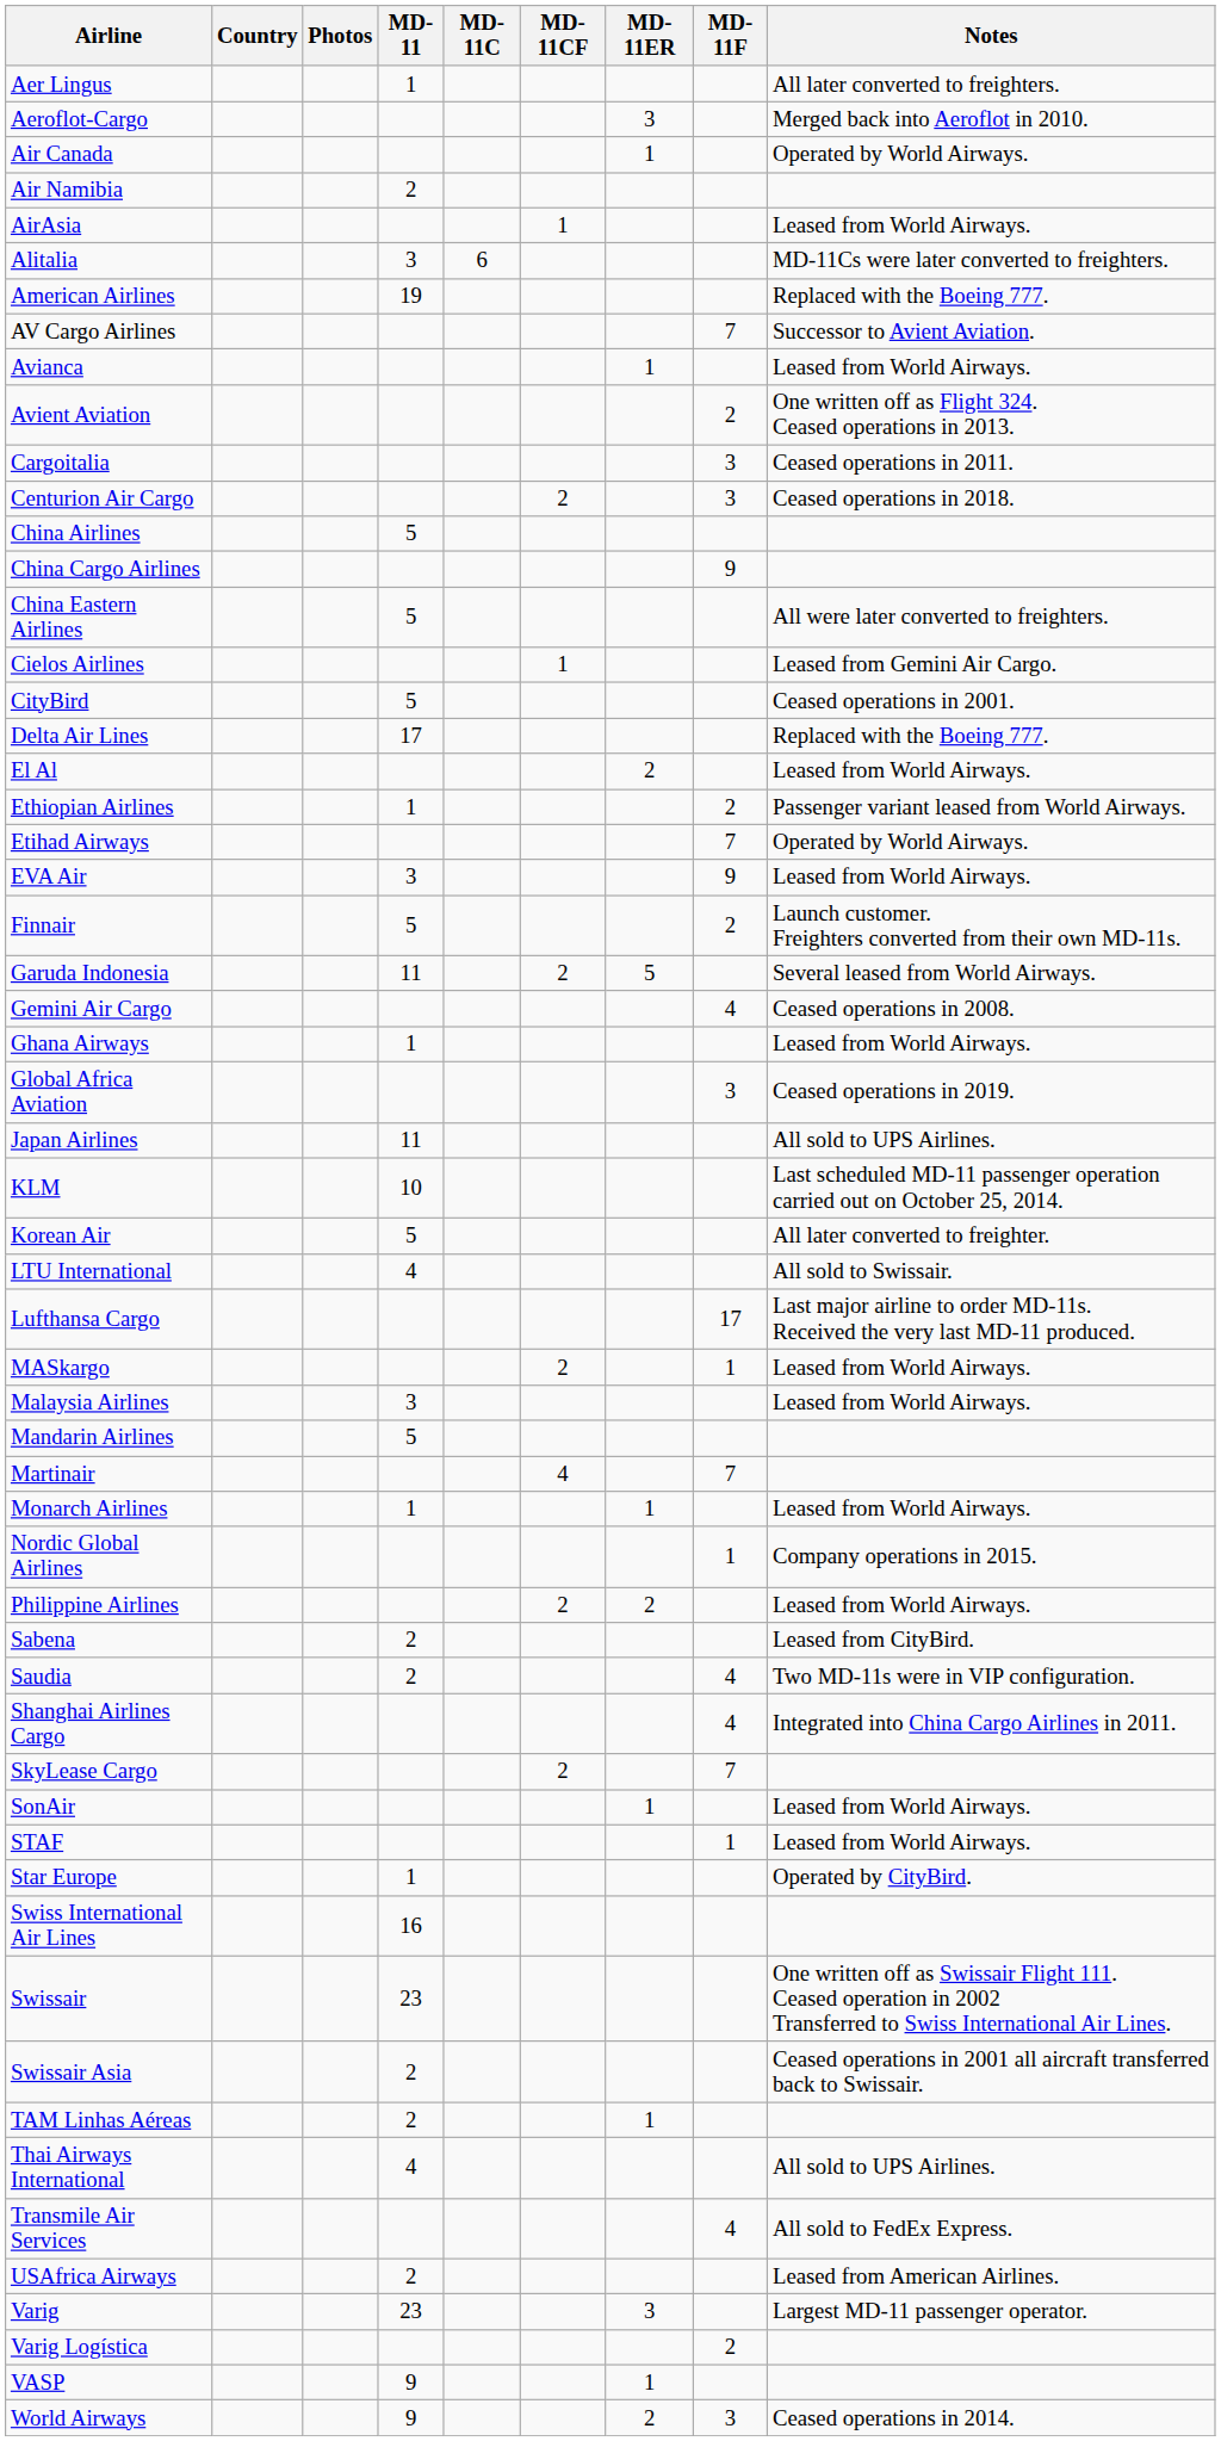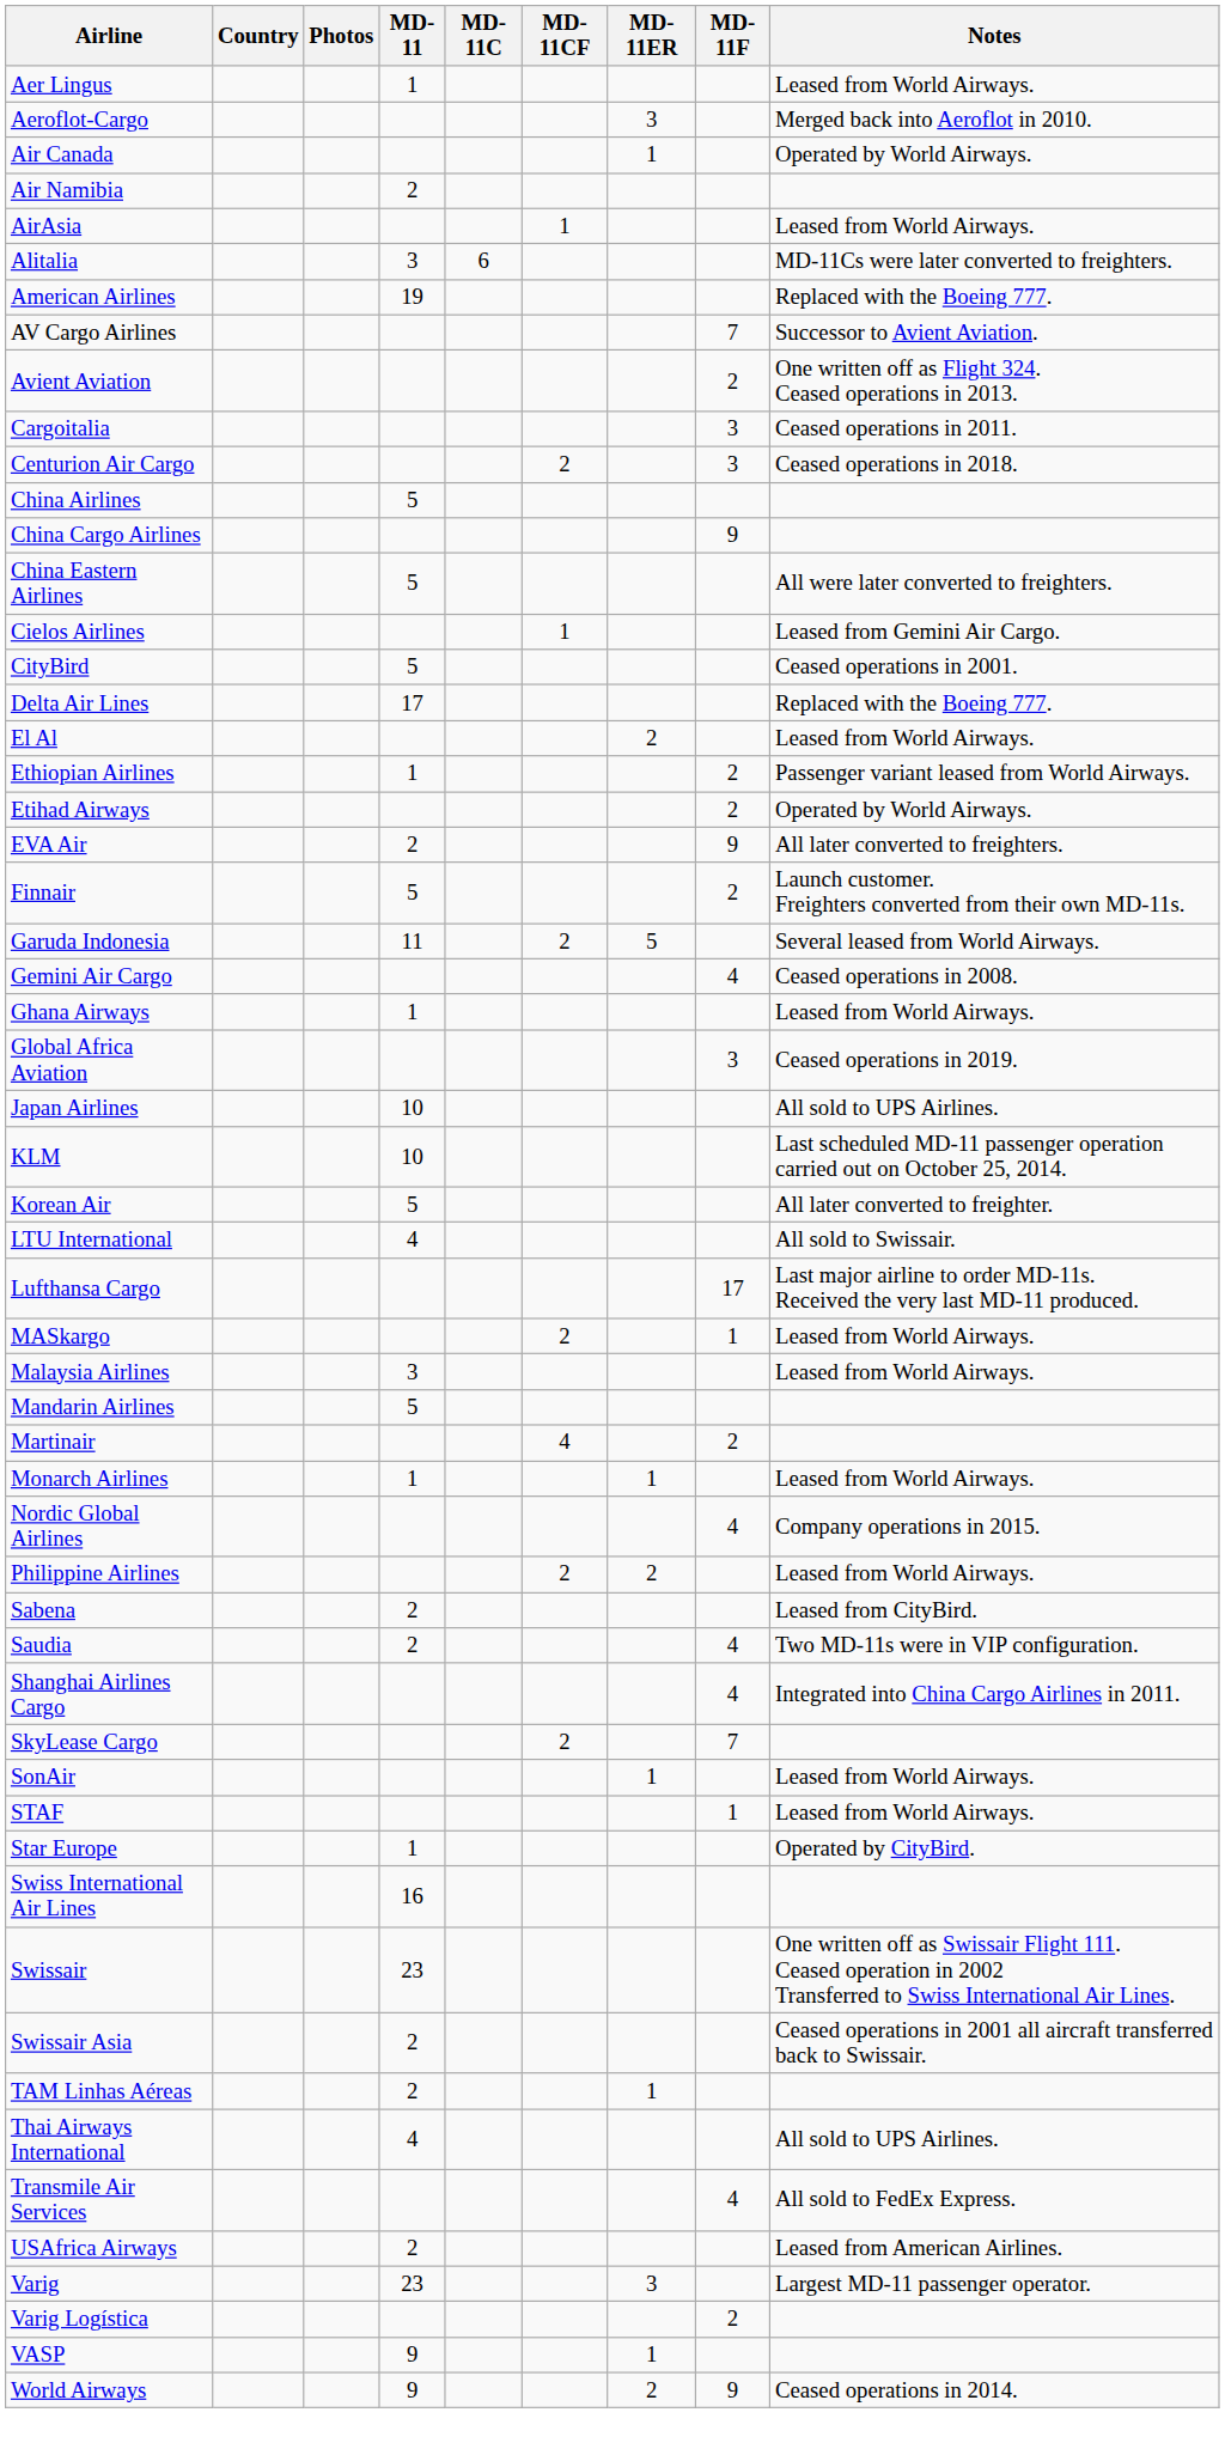 <table class="wikitable sortable">
 <tr>
 <th>Airline</th>
 <th Photos>Country</th>
 <th>Photos</th>
 <th>MD-11</th>
 <th>MD-11C</th>
 <th>MD-11CF</th>
 <th>MD-11ER</th>
 <th>MD-11F</th>
 <th class="unsortable">Notes</th>
 </tr>
 <tr>
 <td><a href='#'>Aer Lingus</a></td>
 <td align=center></td>
 <td></td>
 <td align=center>1</td>
 <td></td>
 <td></td>
 <td></td>
 <td></td>
-<td>All later converted to freighters.</td>
+<td>Leased from World Airways.</td>
 </tr>
 <tr>
 <td><a href='#'>Aeroflot-Cargo</a></td>
 <td align=center></td>
 <td></td>
 <td></td>
 <td></td>
 <td></td>
 <td align=center>3</td>
 <td></td>
 <td>Merged back into <a href='#'>Aeroflot</a> in 2010.</td>
 </tr>
 <tr>
 <td><a href='#'>Air Canada</a></td>
 <td align=center></td>
 <td></td>
 <td></td>
 <td></td>
 <td></td>
 <td align=center>1</td>
 <td></td>
 <td>Operated by World Airways.</td>
 </tr>
 <tr>
 <td><a href='#'>Air Namibia</a></td>
 <td align=center></td>
 <td></td>
 <td align=center>2</td>
 <td></td>
 <td></td>
 <td></td>
 <td></td>
 <td></td>
 </tr>
 <tr>
 <td><a href='#'>AirAsia</a></td>
 <td align=center></td>
 <td></td>
 <td></td>
 <td></td>
 <td align=center>1</td>
 <td></td>
 <td></td>
 <td>Leased from World Airways.</td>
 </tr>
 <tr>
 <td><a href='#'>Alitalia</a></td>
 <td align=center></td>
 <td></td>
 <td align=center>3</td>
 <td align=center>6</td>
 <td></td>
 <td></td>
 <td></td>
 <td>MD-11Cs were later converted to freighters.</td>
 </tr>
 <tr>
 <td><a href='#'>American Airlines</a></td>
 <td align=center></td>
 <td></td>
 <td align=center>19</td>
 <td></td>
 <td></td>
 <td></td>
 <td></td>
 <td>Replaced with the <a href='#'>Boeing 777</a>.</td>
 </tr>
 <tr>
 <td>AV Cargo Airlines</td>
 <td align=center></td>
 <td></td>
 <td></td>
 <td></td>
 <td></td>
 <td></td>
 <td align=center>7</td>
 <td>Successor to <a href='#'>Avient Aviation</a>.</td>
-</tr>
-<tr>
-<td><a href='#'>Avianca</a></td>
-<td align=center></td>
-<td></td>
-<td></td>
-<td></td>
-<td></td>
-<td align=center>1</td>
-<td></td>
-<td>Leased from World Airways.</td>
 </tr>
 <tr>
 <td><a href='#'>Avient Aviation</a></td>
 <td align=center></td>
 <td></td>
 <td></td>
 <td></td>
 <td></td>
 <td></td>
 <td align=center>2</td>
 <td>One written off as <a href='#'>Flight 324</a>. <br> Ceased operations in 2013.</td>
 </tr>
 <tr>
 <td><a href='#'>Cargoitalia</a></td>
 <td align=center></td>
 <td></td>
 <td></td>
 <td></td>
 <td></td>
 <td></td>
 <td align=center>3</td>
 <td>Ceased operations in 2011.</td>
 </tr>
 <tr>
 <td><a href='#'>Centurion Air Cargo</a></td>
 <td align=center></td>
 <td></td>
 <td></td>
 <td></td>
 <td align=center>2</td>
 <td></td>
 <td align=center>3</td>
 <td>Ceased operations in 2018.</td>
 </tr>
 <tr>
 <td><a href='#'>China Airlines</a></td>
 <td align=center></td>
 <td></td>
 <td align=center>5</td>
 <td></td>
 <td></td>
 <td></td>
 <td></td>
 <td></td>
 </tr>
 <tr>
 <td><a href='#'>China Cargo Airlines</a></td>
 <td align=center></td>
 <td></td>
 <td></td>
 <td></td>
 <td></td>
 <td></td>
 <td align=center>9</td>
 <td></td>
 </tr>
 <tr>
 <td><a href='#'>China Eastern Airlines</a></td>
 <td align=center></td>
 <td></td>
 <td align=center>5</td>
 <td></td>
 <td></td>
 <td></td>
 <td></td>
 <td>All were later converted to freighters.</td>
 </tr>
 <tr>
 <td><a href='#'>Cielos Airlines</a></td>
 <td align=center></td>
 <td></td>
 <td></td>
 <td></td>
 <td align=center>1</td>
 <td></td>
 <td></td>
 <td>Leased from Gemini Air Cargo.</td>
 </tr>
 <tr>
 <td><a href='#'>CityBird</a></td>
 <td align=center></td>
 <td></td>
 <td align=center>5</td>
 <td></td>
 <td></td>
 <td></td>
 <td></td>
 <td>Ceased operations in 2001.</td>
 </tr>
 <tr>
 <td><a href='#'>Delta Air Lines</a></td>
 <td align=center></td>
 <td></td>
 <td align=center>17</td>
 <td></td>
 <td></td>
 <td></td>
 <td></td>
 <td>Replaced with the <a href='#'>Boeing 777</a>.</td>
 </tr>
 <tr>
 <td><a href='#'>El Al</a></td>
 <td align=center></td>
 <td></td>
 <td></td>
 <td></td>
 <td></td>
 <td align=center>2</td>
 <td></td>
 <td>Leased from World Airways.</td>
 </tr>
 <tr>
 <td><a href='#'>Ethiopian Airlines</a></td>
 <td align=center></td>
 <td></td>
 <td align=center>1</td>
 <td></td>
 <td></td>
 <td></td>
 <td align=center>2</td>
 <td>Passenger variant leased from World Airways.</td>
 </tr>
 <tr>
 <td><a href='#'>Etihad Airways</a></td>
 <td align=center></td>
 <td></td>
 <td></td>
 <td></td>
 <td></td>
 <td></td>
-<td align=center>7</td>
+<td align=center>2</td>
 <td>Operated by World Airways.</td>
 </tr>
 <tr>
 <td><a href='#'>EVA Air</a></td>
 <td align=center></td>
 <td></td>
-<td align=center>3</td>
+<td align=center>2</td>
 <td></td>
 <td></td>
 <td></td>
 <td align=center>9</td>
-<td>Leased from World Airways.</td>
+<td>All later converted to freighters.</td>
 </tr>
 <tr>
 <td><a href='#'>Finnair</a></td>
 <td align=center></td>
 <td></td>
 <td align=center>5</td>
 <td></td>
 <td></td>
 <td></td>
 <td align=center>2</td>
 <td>Launch customer. <br> Freighters converted from their own MD-11s.</td>
 </tr>
 <tr>
 <td><a href='#'>Garuda Indonesia</a></td>
 <td align=center></td>
 <td></td>
 <td align=center>11</td>
 <td></td>
 <td align=center>2</td>
 <td align=center>5</td>
 <td></td>
 <td>Several leased from World Airways.</td>
 </tr>
 <tr>
 <td><a href='#'>Gemini Air Cargo</a></td>
 <td align=center></td>
 <td></td>
 <td></td>
 <td></td>
 <td></td>
 <td></td>
 <td align=center>4</td>
 <td>Ceased operations in 2008.</td>
 </tr>
 <tr>
 <td><a href='#'>Ghana Airways</a></td>
 <td align=center></td>
 <td></td>
 <td align=center>1</td>
 <td></td>
 <td></td>
 <td></td>
 <td></td>
 <td>Leased from World Airways.</td>
 </tr>
 <tr>
 <td><a href='#'>Global Africa Aviation</a></td>
 <td align=center></td>
 <td></td>
 <td></td>
 <td></td>
 <td></td>
 <td></td>
 <td align=center>3</td>
 <td>Ceased operations in 2019.</td>
 </tr>
 <tr>
 <td><a href='#'>Japan Airlines</a></td>
 <td align=center></td>
 <td></td>
-<td align=center>11</td>
+<td align=center>10</td>
 <td></td>
 <td></td>
 <td></td>
 <td></td>
 <td>All sold to UPS Airlines.</td>
 </tr>
 <tr>
 <td><a href='#'>KLM</a></td>
 <td align=center></td>
 <td></td>
 <td align=center>10</td>
 <td></td>
 <td></td>
 <td></td>
 <td></td>
 <td>Last scheduled MD-11 passenger operation carried out on October 25, 2014.</td>
 </tr>
 <tr>
 <td><a href='#'>Korean Air</a></td>
 <td align=center></td>
 <td></td>
 <td align=center>5</td>
 <td></td>
 <td></td>
 <td></td>
 <td></td>
 <td>All later converted to freighter.</td>
 </tr>
 <tr>
 <td><a href='#'>LTU International</a></td>
 <td align=center></td>
 <td></td>
 <td align=center>4</td>
 <td></td>
 <td></td>
 <td></td>
 <td></td>
 <td>All sold to Swissair.</td>
 </tr>
 <tr>
 <td><a href='#'>Lufthansa Cargo</a></td>
 <td align=center></td>
 <td></td>
 <td></td>
 <td></td>
 <td></td>
 <td></td>
 <td align=center>17</td>
 <td>Last major airline to order MD-11s. <br> Received the very last MD-11 produced.</td>
 </tr>
 <tr>
 <td><a href='#'>MASkargo</a></td>
 <td align=center></td>
 <td></td>
 <td></td>
 <td></td>
 <td align=center>2</td>
 <td></td>
 <td align=center>1</td>
 <td>Leased from World Airways.</td>
 </tr>
 <tr>
 <td><a href='#'>Malaysia Airlines</a></td>
 <td align=center></td>
 <td></td>
 <td align=center>3</td>
 <td></td>
 <td></td>
 <td></td>
 <td></td>
 <td>Leased from World Airways.</td>
 </tr>
 <tr>
 <td><a href='#'>Mandarin Airlines</a></td>
 <td align=center></td>
 <td></td>
 <td align=center>5</td>
 <td></td>
 <td></td>
 <td></td>
 <td></td>
 <td></td>
 </tr>
 <tr>
 <td><a href='#'>Martinair</a></td>
 <td align=center></td>
 <td></td>
 <td></td>
 <td></td>
 <td align=center>4</td>
 <td></td>
-<td align=center>7</td>
+<td align=center>2</td>
 <td></td>
 </tr>
 <tr>
 <td><a href='#'>Monarch Airlines</a></td>
 <td align=center></td>
 <td></td>
 <td align=center>1</td>
 <td></td>
 <td></td>
 <td align=center>1</td>
 <td></td>
 <td>Leased from World Airways.</td>
 </tr>
 <tr>
 <td><a href='#'>Nordic Global Airlines</a></td>
 <td align=center></td>
 <td></td>
 <td></td>
 <td></td>
 <td></td>
 <td></td>
-<td align=center>1</td>
+<td align=center>4</td>
 <td>Company operations in 2015.</td>
 </tr>
 <tr>
 <td><a href='#'>Philippine Airlines</a></td>
 <td align=center></td>
 <td></td>
 <td></td>
 <td></td>
 <td align=center>2</td>
 <td align=center>2</td>
 <td></td>
 <td>Leased from World Airways.</td>
 </tr>
 <tr>
 <td><a href='#'>Sabena</a></td>
 <td align=center></td>
 <td></td>
 <td align=center>2</td>
 <td></td>
 <td></td>
 <td></td>
 <td></td>
 <td>Leased from CityBird.</td>
 </tr>
 <tr>
 <td><a href='#'>Saudia</a></td>
 <td align=center></td>
 <td></td>
 <td align=center>2</td>
 <td></td>
 <td></td>
 <td></td>
 <td align=center>4</td>
 <td>Two MD-11s were in VIP configuration.</td>
 </tr>
 <tr>
 <td><a href='#'>Shanghai Airlines Cargo</a></td>
 <td align=center></td>
 <td></td>
 <td></td>
 <td></td>
 <td></td>
 <td></td>
 <td align=center>4</td>
 <td>Integrated into <a href='#'>China Cargo Airlines</a> in 2011.</td>
 </tr>
 <tr>
 <td><a href='#'>SkyLease Cargo</a></td>
 <td align=center></td>
 <td></td>
 <td></td>
 <td></td>
 <td align=center>2</td>
 <td></td>
 <td align=center>7</td>
 <td></td>
 </tr>
 <tr>
 <td><a href='#'>SonAir</a></td>
 <td align=center></td>
 <td></td>
 <td></td>
 <td></td>
 <td></td>
 <td align=center>1</td>
 <td></td>
 <td>Leased from World Airways.</td>
 </tr>
 <tr>
 <td><a href='#'>STAF</a></td>
 <td align=center></td>
 <td></td>
 <td></td>
 <td></td>
 <td></td>
 <td></td>
 <td align=center>1</td>
 <td>Leased from World Airways.</td>
 </tr>
 <tr>
 <td><a href='#'>Star Europe</a></td>
 <td align=center></td>
 <td></td>
 <td align=center>1</td>
 <td></td>
 <td></td>
 <td></td>
 <td></td>
 <td>Operated by <a href='#'>CityBird</a>.</td>
 </tr>
 <tr>
 <td><a href='#'>Swiss International Air Lines</a></td>
 <td align=center></td>
 <td></td>
 <td align=center>16</td>
 <td></td>
 <td></td>
 <td></td>
 <td></td>
 <td></td>
 </tr>
 <tr>
 <td><a href='#'>Swissair</a></td>
 <td align=center></td>
 <td></td>
 <td align=center>23</td>
 <td></td>
 <td></td>
 <td></td>
 <td></td>
 <td>One written off as <a href='#'>Swissair Flight 111</a>. <br> Ceased operation in 2002 <br> Transferred to <a href='#'>Swiss International Air Lines</a>.</td>
 </tr>
 <tr>
 <td><a href='#'>Swissair Asia</a></td>
 <td align=center></td>
 <td></td>
 <td align=center>2</td>
 <td></td>
 <td></td>
 <td></td>
 <td></td>
 <td>Ceased operations in 2001 all aircraft  transferred back to Swissair.</td>
 </tr>
 <tr>
 <td><a href='#'>TAM Linhas Aéreas</a></td>
 <td align=center></td>
 <td></td>
 <td align=center>2</td>
 <td></td>
 <td></td>
 <td align=center>1</td>
 <td></td>
 <td></td>
 </tr>
 <tr>
 <td><a href='#'>Thai Airways International</a></td>
 <td align=center></td>
 <td></td>
 <td align=center>4</td>
 <td></td>
 <td></td>
 <td></td>
 <td></td>
 <td>All sold to UPS Airlines.</td>
 </tr>
 <tr>
 <td><a href='#'>Transmile Air Services</a></td>
 <td align=center></td>
 <td></td>
 <td></td>
 <td></td>
 <td></td>
 <td></td>
 <td align=center>4</td>
 <td>All sold to FedEx Express.</td>
 </tr>
 <tr>
 <td><a href='#'>USAfrica Airways</a></td>
 <td align=center></td>
 <td></td>
 <td align=center>2</td>
 <td></td>
 <td></td>
 <td></td>
 <td></td>
 <td>Leased from American Airlines.</td>
 </tr>
 <tr>
 <td><a href='#'>Varig</a></td>
 <td align=center></td>
 <td></td>
 <td align=center>23</td>
 <td></td>
 <td></td>
 <td align=center>3</td>
 <td></td>
 <td>Largest MD-11 passenger operator.</td>
 </tr>
 <tr>
 <td><a href='#'>Varig Logística</a></td>
 <td align=center></td>
 <td></td>
 <td></td>
 <td></td>
 <td></td>
 <td></td>
 <td align=center>2</td>
 <td></td>
 </tr>
 <tr>
 <td><a href='#'>VASP</a></td>
 <td align=center></td>
 <td></td>
 <td align=center>9</td>
 <td></td>
 <td></td>
 <td align=center>1</td>
 <td></td>
 <td></td>
 </tr>
 <tr>
 <td><a href='#'>World Airways</a></td>
 <td align=center></td>
 <td></td>
 <td align=center>9</td>
 <td></td>
 <td></td>
 <td align=center>2</td>
-<td align=center>3</td>
+<td align=center>9</td>
 <td>Ceased operations in 2014.</td>
 </tr>
 </table>
